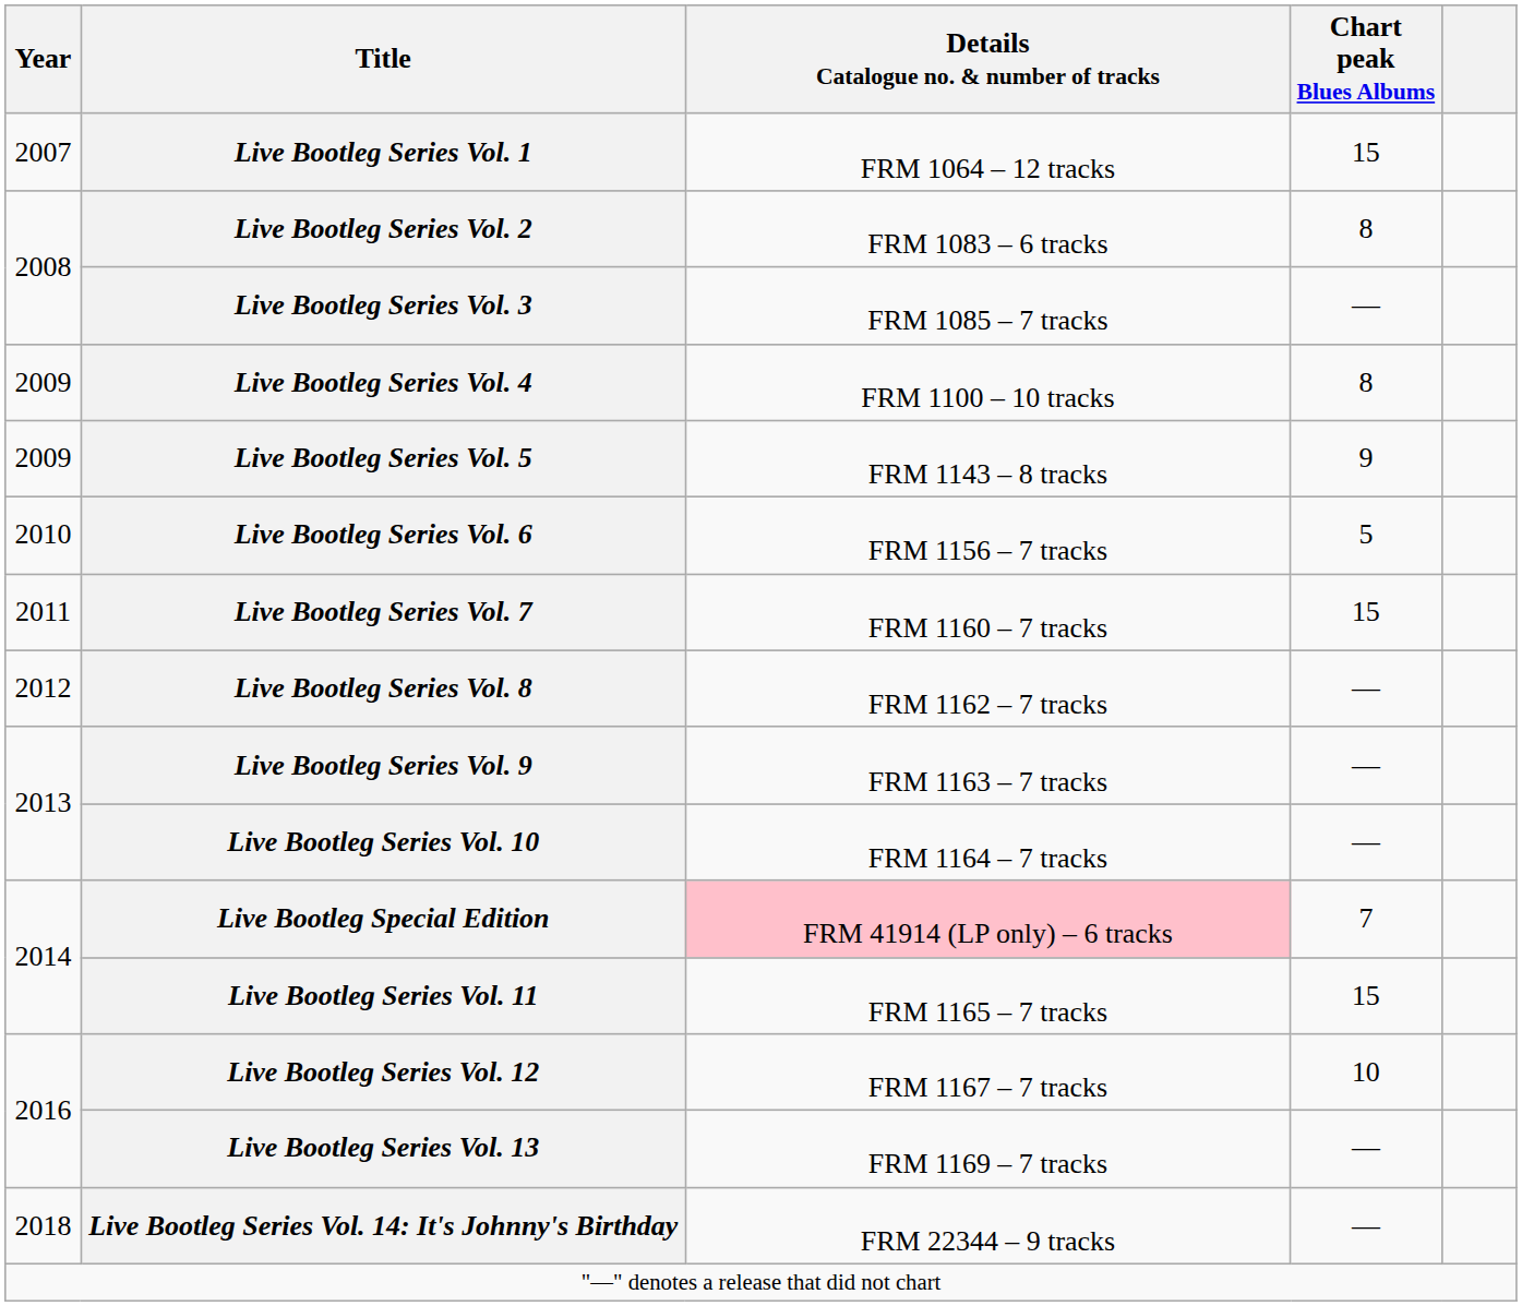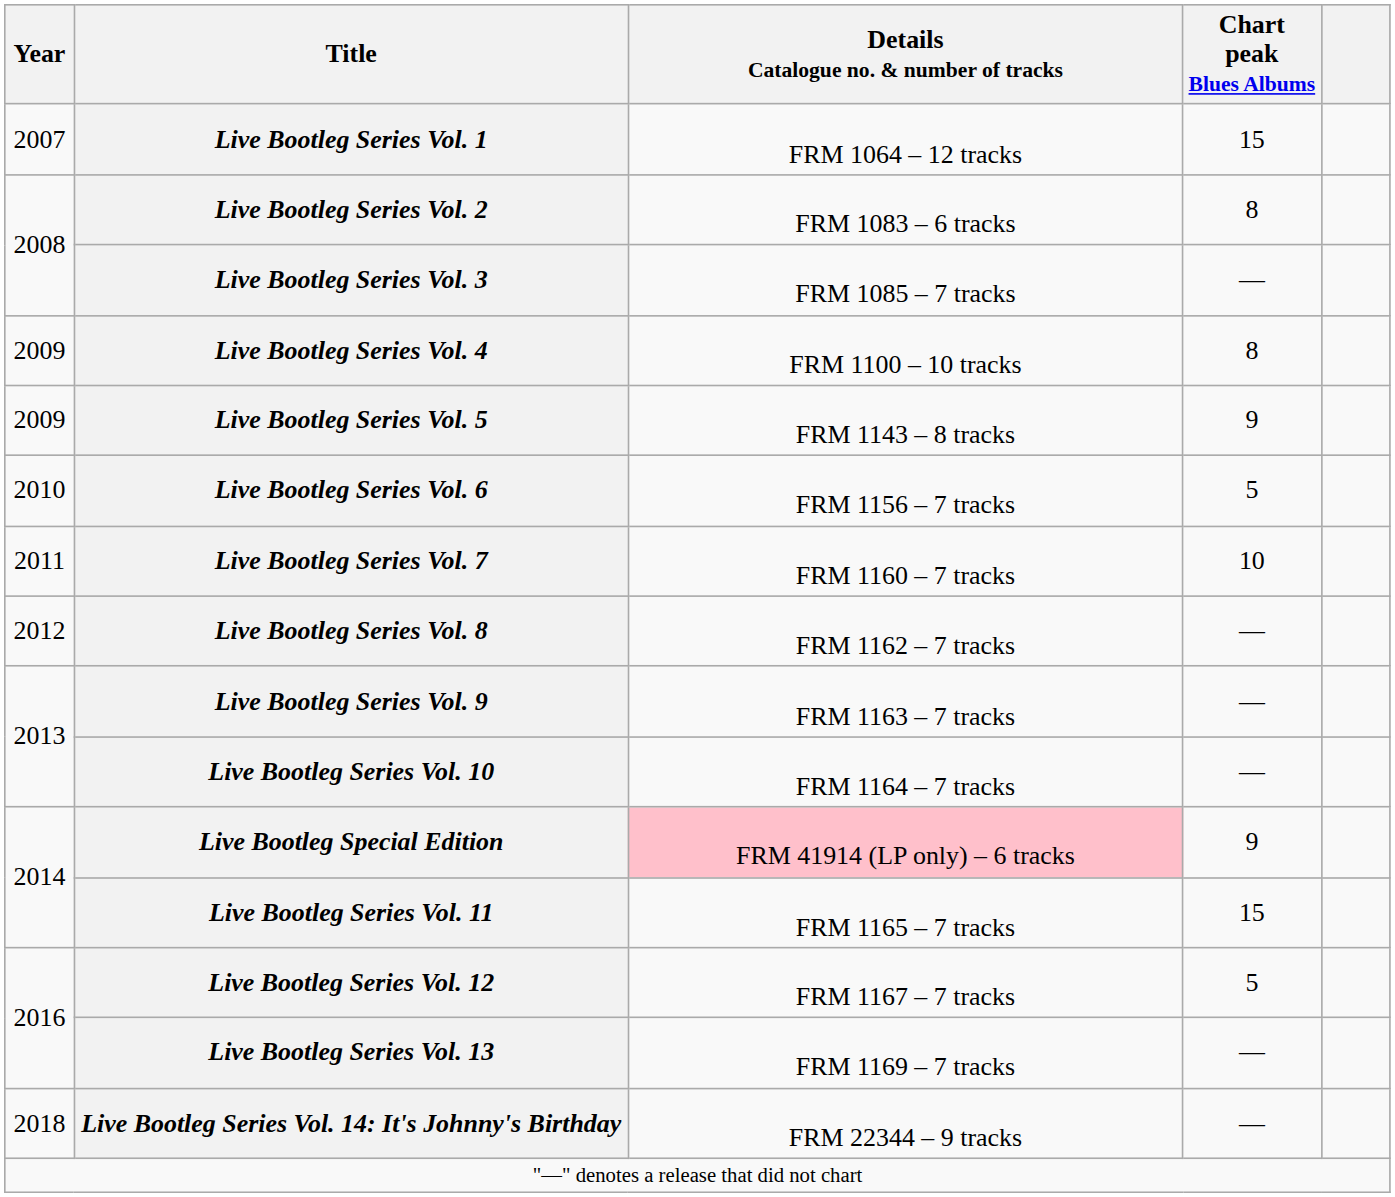 <table class="wikitable plainrowheaders" style="text-align:center;">
 <tr>
 <th scope="col" width=5%>Year</th>
 <th scope="col" width=40%>Title</th>
 <th scope="col" width=40%>Details<br><small>Catalogue no. & number of tracks</small></th>
 <th scope="col" width=10%>Chart<br>peak<br><small><a href='#'>Blues Albums</a></small></th>
 <th scope="col" width=5%></th>
 </tr>
 <tr>
 <td>2007</td>
 <th scope="row"><em>Live Bootleg Series Vol. 1</em></th>
 <td><br>FRM 1064 – 12 tracks</td>
 <td>15</td>
 <td></td>
 </tr>
 <tr>
 <td rowspan=2>2008</td>
 <th scope="row"><em>Live Bootleg Series Vol. 2</em></th>
 <td><br>FRM 1083 – 6 tracks</td>
 <td>8</td>
 <td></td>
 </tr>
 <tr>
 <th scope="row"><em>Live Bootleg Series Vol. 3</em></th>
 <td><br>FRM 1085 – 7 tracks</td>
 <td>—</td>
 <td></td>
 </tr>
 <tr>
 <td>2009</td>
 <th scope="row"><em>Live Bootleg Series Vol. 4</em></th>
 <td><br>FRM 1100 – 10 tracks</td>
 <td>8</td>
 <td></td>
 </tr>
 <tr>
 <td>2009</td>
 <th scope="row"><em>Live Bootleg Series Vol. 5</em></th>
 <td><br>FRM 1143 – 8 tracks</td>
 <td>9</td>
 <td></td>
 </tr>
 <tr>
 <td>2010</td>
 <th scope="row"><em>Live Bootleg Series Vol. 6</em></th>
 <td><br>FRM 1156 – 7 tracks</td>
 <td>5</td>
 <td></td>
 </tr>
 <tr>
 <td>2011</td>
 <th scope="row"><em>Live Bootleg Series Vol. 7</em></th>
 <td><br>FRM 1160 – 7 tracks</td>
-<td>15</td>
+<td>10</td>
 <td></td>
 </tr>
 <tr>
 <td>2012</td>
 <th scope="row"><em>Live Bootleg Series Vol. 8</em></th>
 <td><br>FRM 1162 – 7 tracks</td>
 <td>—</td>
 <td></td>
 </tr>
 <tr>
 <td rowspan=2>2013</td>
 <th scope="row"><em>Live Bootleg Series Vol. 9</em></th>
 <td><br>FRM 1163 – 7 tracks</td>
 <td>—</td>
 <td></td>
 </tr>
 <tr>
 <th scope="row"><em>Live Bootleg Series Vol. 10</em></th>
 <td><br>FRM 1164 – 7 tracks</td>
 <td>—</td>
 <td></td>
 </tr>
 <tr>
 <td rowspan=2>2014</td>
 <th scope="row"><em>Live Bootleg Special Edition</em></th>
 <td style="background: pink;"><br>FRM 41914 (LP only) – 6 tracks</td>
-<td>7</td>
+<td>9</td>
 <td></td>
 </tr>
 <tr>
 <th scope="row"><em>Live Bootleg Series Vol. 11</em></th>
 <td><br>FRM 1165 – 7 tracks</td>
 <td>15</td>
 <td></td>
 </tr>
 <tr>
 <td rowspan=2>2016</td>
 <th scope="row"><em>Live Bootleg Series Vol. 12</em></th>
 <td><br>FRM 1167 – 7 tracks</td>
-<td>10</td>
+<td>5</td>
 <td></td>
 </tr>
 <tr>
 <th scope="row"><em>Live Bootleg Series Vol. 13</em></th>
 <td><br>FRM 1169 – 7 tracks</td>
 <td>—</td>
 <td></td>
 </tr>
 <tr>
 <td>2018</td>
 <th scope="row"><em>Live Bootleg Series Vol. 14: It's Johnny's Birthday</em></th>
 <td><br>FRM 22344 – 9 tracks</td>
 <td>—</td>
 <td></td>
 </tr>
 <tr>
 <td colspan="5" style="font-size: 80%">"—" denotes a release that did not chart</td>
 </tr>
 </table>
